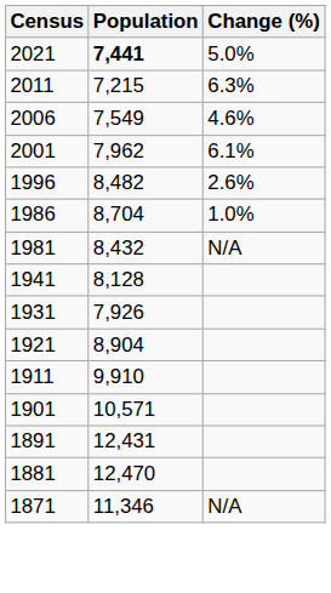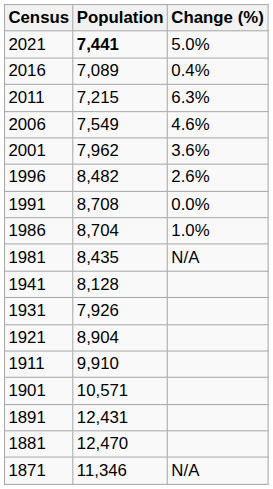 <table class="wikitable">
 <tr>
 <th>Census</th>
 <th>Population</th>
 <th>Change (%)</th>
 </tr>
 <tr>
 <td>2021</td>
 <td><strong>7,441</strong></td>
 <td>5.0%</td>
+</tr>
+<tr>
+<td>2016</td>
+<td>7,089</td>
+<td>0.4%</td>
 </tr>
 <tr>
 <td>2011</td>
 <td>7,215</td>
 <td>6.3%</td>
 </tr>
 <tr>
 <td>2006</td>
 <td>7,549</td>
 <td>4.6%</td>
 </tr>
 <tr>
 <td>2001</td>
 <td>7,962</td>
-<td>6.1%</td>
+<td>3.6%</td>
 </tr>
 <tr>
 <td>1996</td>
 <td>8,482</td>
 <td>2.6%</td>
+</tr>
+<tr>
+<td>1991</td>
+<td>8,708</td>
+<td>0.0%</td>
 </tr>
 <tr>
 <td>1986</td>
 <td>8,704</td>
 <td>1.0%</td>
 </tr>
 <tr>
 <td>1981</td>
-<td>8,432</td>
+<td>8,435</td>
 <td>N/A</td>
 </tr>
 <tr>
 <td>1941</td>
 <td>8,128</td>
 <td></td>
 </tr>
 <tr>
 <td>1931</td>
 <td>7,926</td>
 <td></td>
 </tr>
 <tr>
 <td>1921</td>
 <td>8,904</td>
 <td></td>
 </tr>
 <tr>
 <td>1911</td>
 <td>9,910</td>
 <td></td>
 </tr>
 <tr>
 <td>1901</td>
 <td>10,571</td>
 <td></td>
 </tr>
 <tr>
 <td>1891</td>
 <td>12,431</td>
 <td></td>
 </tr>
 <tr>
 <td>1881</td>
 <td>12,470</td>
 <td></td>
 </tr>
 <tr>
 <td>1871</td>
 <td>11,346</td>
 <td>N/A</td>
 </tr>
 </table>
